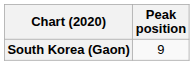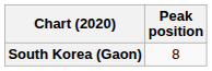 <table class="wikitable plainrowheaders" style="text-align:center">
 <tr>
 <th>Chart (2020)</th>
 <th>Peak<br>position</th>
 </tr>
 <tr>
 <th scope="row">South Korea (Gaon)</th>
-<td>9</td>
+<td>8</td>
 </tr>
 </table>
